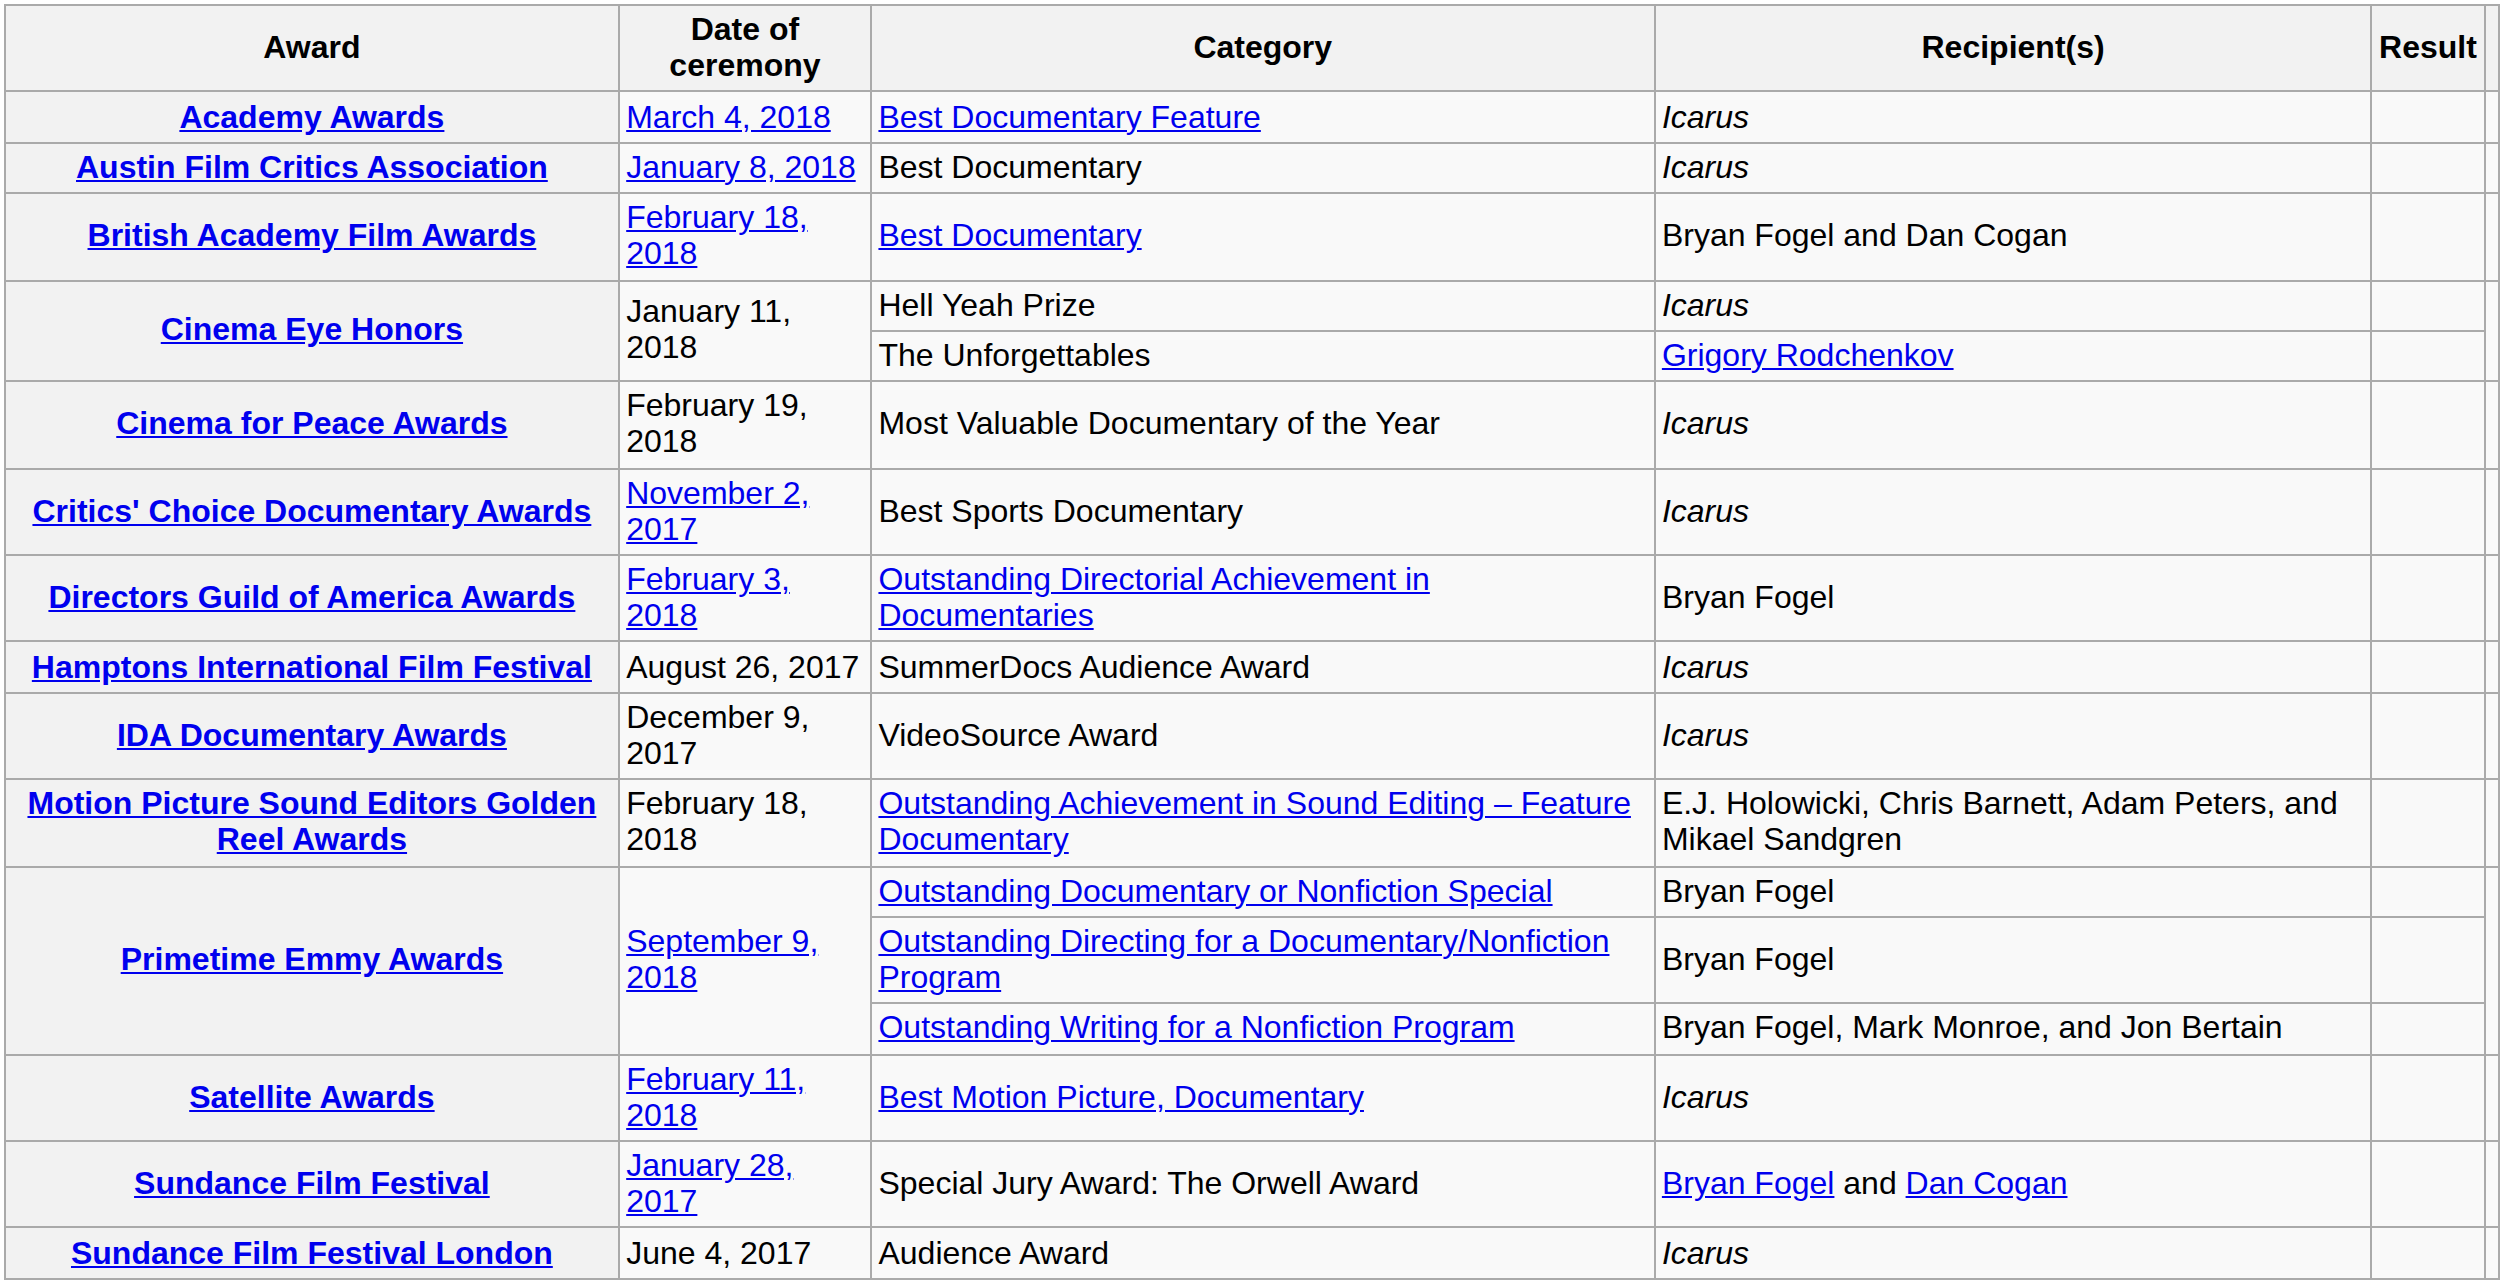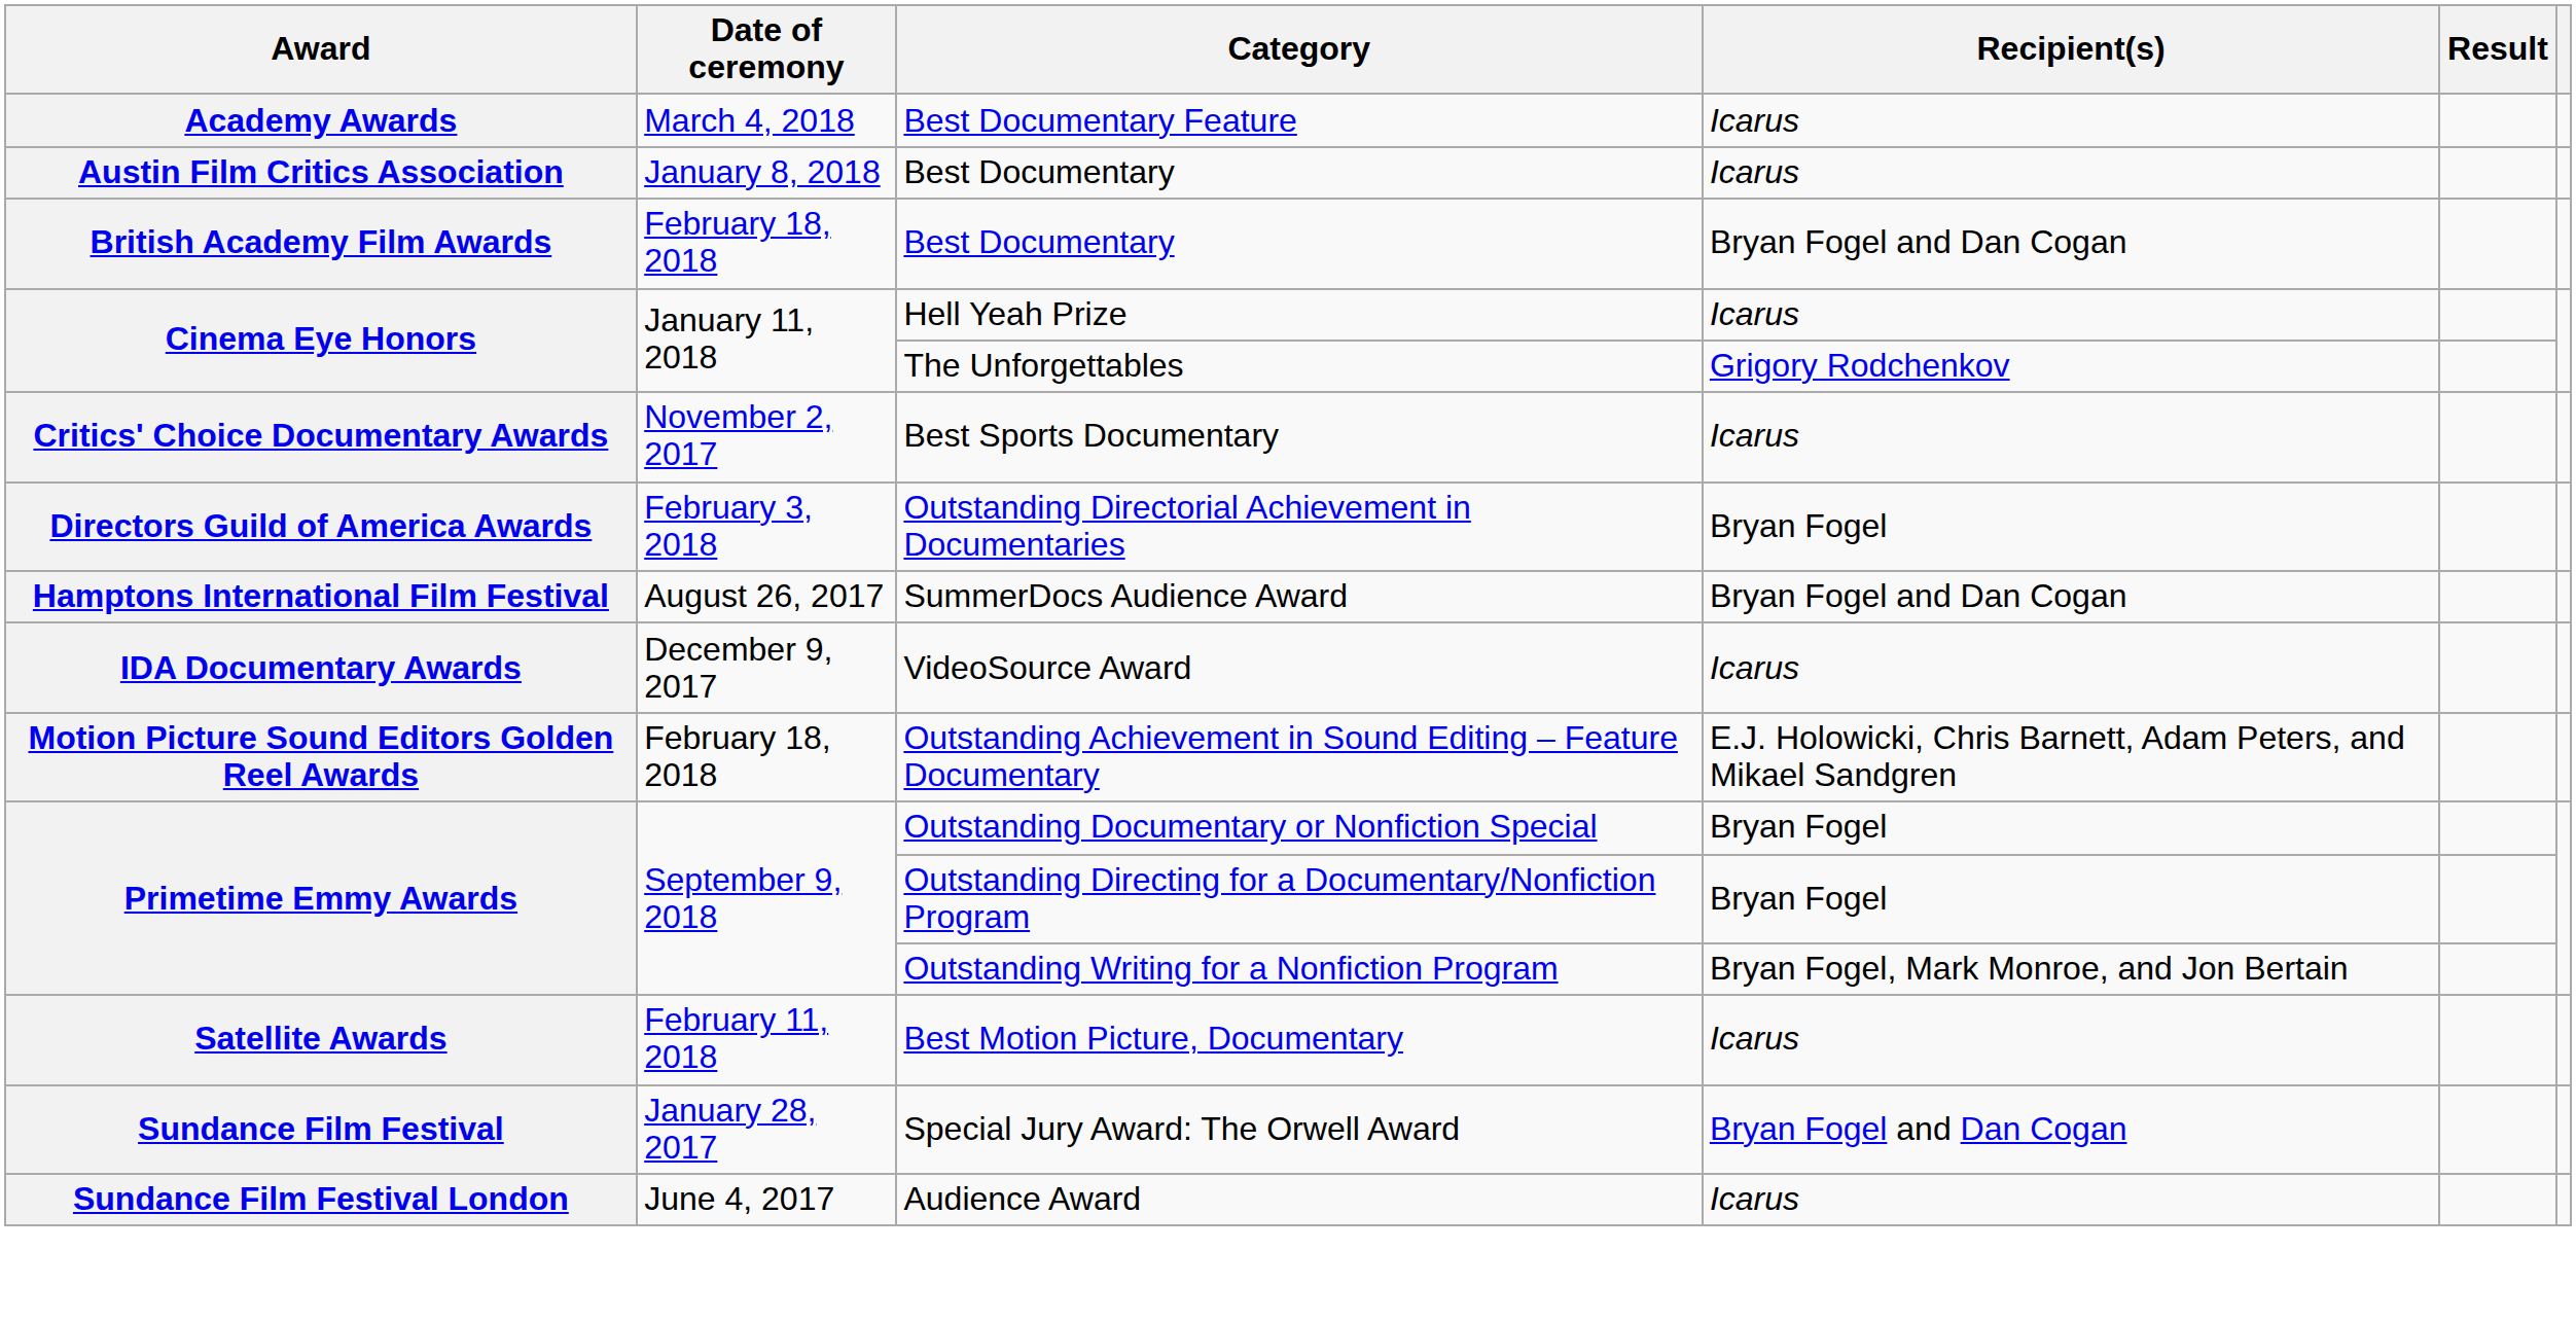 <table class="wikitable plainrowheaders sortable">
 <tr>
 <th scope="col">Award</th>
 <th scope="col">Date of ceremony</th>
 <th scope="col">Category</th>
 <th scope="col">Recipient(s)</th>
 <th scope="col">Result</th>
 <th scope="col" class="unsortable"></th>
 </tr>
 <tr>
 <th scope="row"><a href='#'>Academy Awards</a></th>
 <td><a href='#'>March 4, 2018</a></td>
 <td><a href='#'>Best Documentary Feature</a></td>
 <td><em>Icarus</em></td>
 <td></td>
 <td style="text-align:center;"></td>
 </tr>
 <tr>
 <th scope="row"><a href='#'>Austin Film Critics Association</a></th>
 <td><a href='#'>January 8, 2018</a></td>
 <td>Best Documentary</td>
 <td><em>Icarus</em></td>
 <td></td>
 <td style="text-align:center;"></td>
 </tr>
 <tr>
 <th scope="row"><a href='#'>British Academy Film Awards</a></th>
 <td><a href='#'>February 18, 2018</a></td>
 <td><a href='#'>Best Documentary</a></td>
 <td>Bryan Fogel and Dan Cogan</td>
 <td></td>
 <td style="text-align:center;"></td>
 </tr>
 <tr>
 <th scope="row" rowspan="2"><a href='#'>Cinema Eye Honors</a></th>
 <td rowspan="2">January 11, 2018</td>
 <td>Hell Yeah Prize</td>
 <td><em>Icarus</em></td>
 <td></td>
 <td rowspan="2" style="text-align:center;"></td>
 </tr>
 <tr>
 <td>The Unforgettables</td>
 <td><a href='#'>Grigory Rodchenkov</a></td>
 <td></td>
 </tr>
 <tr>
-<th scope="row"><a href='#'>Cinema for Peace Awards</a></th>
-<td>February 19, 2018</td>
-<td>Most Valuable Documentary of the Year</td>
-<td><em>Icarus</em></td>
-<td></td>
-<td style="text-align:center;"></td>
-</tr>
-<tr>
 <th scope="row"><a href='#'>Critics' Choice Documentary Awards</a></th>
 <td><a href='#'>November 2, 2017</a></td>
 <td>Best Sports Documentary</td>
 <td><em>Icarus</em></td>
 <td></td>
 <td style="text-align:center;"></td>
 </tr>
 <tr>
 <th scope="row"><a href='#'>Directors Guild of America Awards</a></th>
 <td><a href='#'>February 3, 2018</a></td>
 <td><a href='#'>Outstanding Directorial Achievement in Documentaries</a></td>
 <td>Bryan Fogel</td>
 <td></td>
 <td align="center"></td>
 </tr>
 <tr>
 <th scope="row"><a href='#'>Hamptons International Film Festival</a></th>
 <td>August 26, 2017</td>
 <td>SummerDocs Audience Award</td>
-<td><em>Icarus</em></td>
+<td>Bryan Fogel and Dan Cogan</td>
 <td></td>
 <td align="center"></td>
 </tr>
 <tr>
 <th scope="row"><a href='#'>IDA Documentary Awards</a></th>
 <td>December 9, 2017</td>
 <td>VideoSource Award</td>
 <td><em>Icarus</em></td>
 <td></td>
 <td style="text-align:center;"></td>
 </tr>
 <tr>
 <th scope="row"><a href='#'>Motion Picture Sound Editors Golden Reel Awards</a></th>
 <td>February 18, 2018</td>
 <td><a href='#'>Outstanding Achievement in Sound Editing – Feature Documentary</a></td>
 <td>E.J. Holowicki, Chris Barnett, Adam Peters, and Mikael Sandgren</td>
 <td></td>
 <td style="text-align:center;"></td>
 </tr>
 <tr>
 <th scope=row rowspan="3"><a href='#'>Primetime Emmy Awards</a></th>
 <td rowspan="3"><a href='#'>September 9, 2018</a></td>
 <td><a href='#'>Outstanding Documentary or Nonfiction Special</a></td>
 <td>Bryan Fogel</td>
 <td></td>
 <td rowspan="3" style="text-align:center;"></td>
 </tr>
 <tr>
 <td><a href='#'>Outstanding Directing for a Documentary/Nonfiction Program</a></td>
 <td>Bryan Fogel</td>
 <td></td>
 </tr>
 <tr>
 <td><a href='#'>Outstanding Writing for a Nonfiction Program</a></td>
 <td>Bryan Fogel, Mark Monroe, and Jon Bertain</td>
 <td></td>
 </tr>
 <tr>
 <th scope="row"><a href='#'>Satellite Awards</a></th>
 <td><a href='#'>February 11, 2018</a></td>
 <td><a href='#'>Best Motion Picture, Documentary</a></td>
 <td><em>Icarus</em></td>
 <td></td>
 <td style="text-align:center;"></td>
 </tr>
 <tr>
 <th scope="row"><a href='#'>Sundance Film Festival</a></th>
 <td><a href='#'>January 28, 2017</a></td>
 <td>Special Jury Award: The Orwell Award</td>
 <td><a href='#'>Bryan Fogel</a> and <a href='#'>Dan Cogan</a></td>
 <td></td>
 <td style="text-align:center;"></td>
 </tr>
 <tr>
 <th scope="row"><a href='#'>Sundance Film Festival London</a></th>
 <td>June 4, 2017</td>
 <td>Audience Award</td>
 <td><em>Icarus</em></td>
 <td></td>
 <td style="text-align:center;"></td>
 </tr>
 </table>
